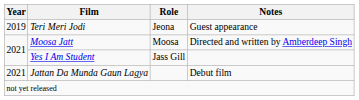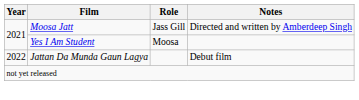 <table class="wikitable sortable">
 <tr>
 <th>Year</th>
 <th>Film</th>
 <th>Role</th>
 <th>Notes</th>
 </tr>
 <tr>
-<td>2019</td>
-<td><em>Teri Meri Jodi</em></td>
-<td>Jeona</td>
-<td>Guest appearance</td>
-</tr>
-<tr>
 <td rowspan="2">2021</td>
 <td><em><a href='#'>Moosa Jatt</a></em></td>
-<td>Moosa</td>
+<td>Jass Gill</td>
 <td>Directed and written by <a href='#'>Amberdeep Singh</a></td>
 </tr>
 <tr>
 <td><em><a href='#'>Yes I Am Student</a></em></td>
-<td>Jass Gill</td>
+<td>Moosa</td>
 <td></td>
 </tr>
 <tr>
-<td>2021</td>
+<td>2022</td>
 <td><em>Jattan Da Munda Gaun Lagya</em></td>
 <td></td>
 <td>Debut film</td>
 </tr>
 <tr>
 <td colspan="4"><small> not yet released</small></td>
 </tr>
 </table>
